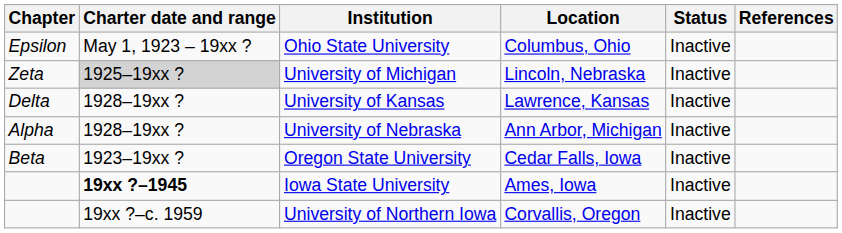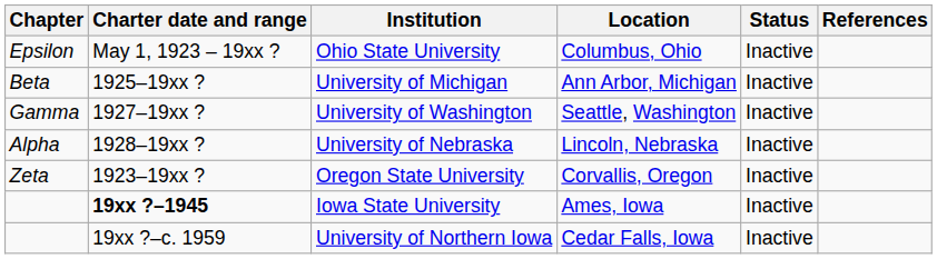 <table class="wikitable sortable">
 <tr>
 <th>Chapter</th>
 <th>Charter date and range</th>
 <th>Institution</th>
 <th>Location</th>
 <th>Status</th>
 <th>References</th>
 </tr>
 <tr>
 <td><em>Epsilon</em></td>
 <td>May 1, 1923 – 19xx ?</td>
 <td><a href='#'>Ohio State University</a></td>
 <td><a href='#'>Columbus, Ohio</a></td>
 <td>Inactive</td>
 <td></td>
 </tr>
 <tr>
-<td><em>Zeta</em></td>
-<td style="background: lightgrey;">1925–19xx ?</td>
+<td><em>Beta</em></td>
+<td>1925–19xx ?</td>
 <td><a href='#'>University of Michigan</a></td>
-<td><a href='#'>Lincoln, Nebraska</a></td>
+<td><a href='#'>Ann Arbor, Michigan</a></td>
 <td>Inactive</td>
 <td></td>
 </tr>
 <tr>
-<td><em>Delta</em></td>
-<td>1928–19xx ?</td>
-<td><a href='#'>University of Kansas</a></td>
-<td><a href='#'>Lawrence, Kansas</a></td>
+<td><em>Gamma</em></td>
+<td>1927–19xx ?</td>
+<td><a href='#'>University of Washington</a></td>
+<td><a href='#'>Seattle</a>, <a href='#'>Washington</a></td>
 <td>Inactive</td>
 <td></td>
 </tr>
 <tr>
 <td><em>Alpha</em></td>
 <td>1928–19xx ?</td>
 <td><a href='#'>University of Nebraska</a></td>
-<td><a href='#'>Ann Arbor, Michigan</a></td>
+<td><a href='#'>Lincoln, Nebraska</a></td>
 <td>Inactive</td>
 <td></td>
 </tr>
 <tr>
-<td><em>Beta</em></td>
+<td><em>Zeta</em></td>
 <td>1923–19xx ?</td>
 <td><a href='#'>Oregon State University</a></td>
-<td><a href='#'>Cedar Falls, Iowa</a></td>
+<td><a href='#'>Corvallis, Oregon</a></td>
 <td>Inactive</td>
 <td></td>
 </tr>
 <tr>
 <td></td>
 <td><strong>19xx  ?–1945</strong></td>
 <td><a href='#'>Iowa State University</a></td>
 <td><a href='#'>Ames, Iowa</a></td>
 <td>Inactive</td>
 <td></td>
 </tr>
 <tr>
 <td></td>
 <td>19xx  ?–c. 1959</td>
 <td><a href='#'>University of Northern Iowa</a></td>
-<td><a href='#'>Corvallis, Oregon</a></td>
+<td><a href='#'>Cedar Falls, Iowa</a></td>
 <td>Inactive</td>
 <td></td>
 </tr>
 </table>
